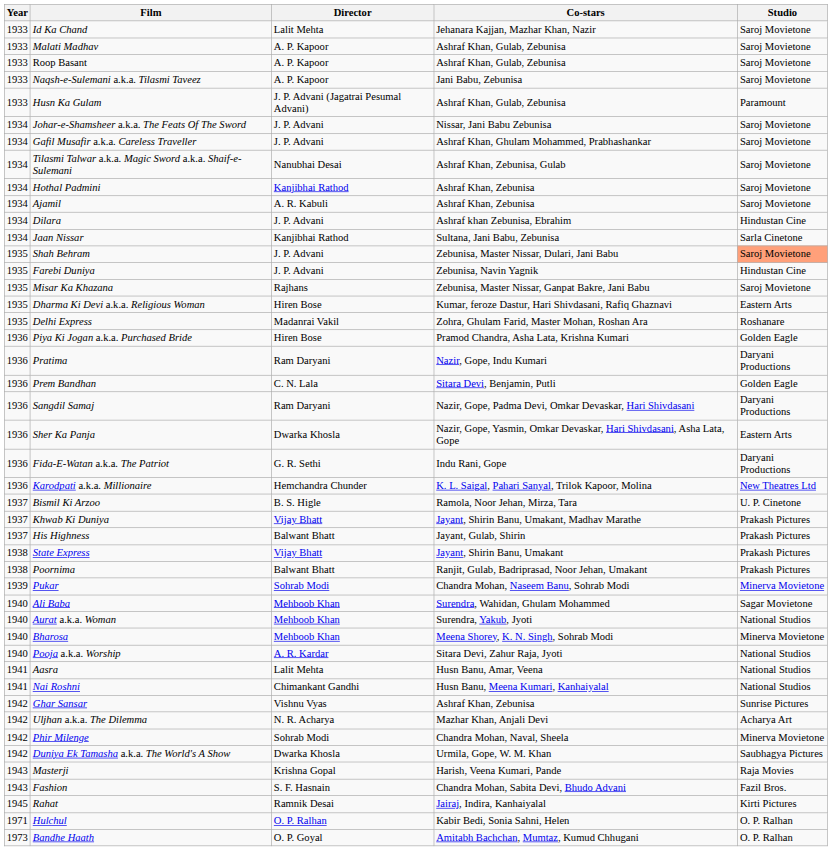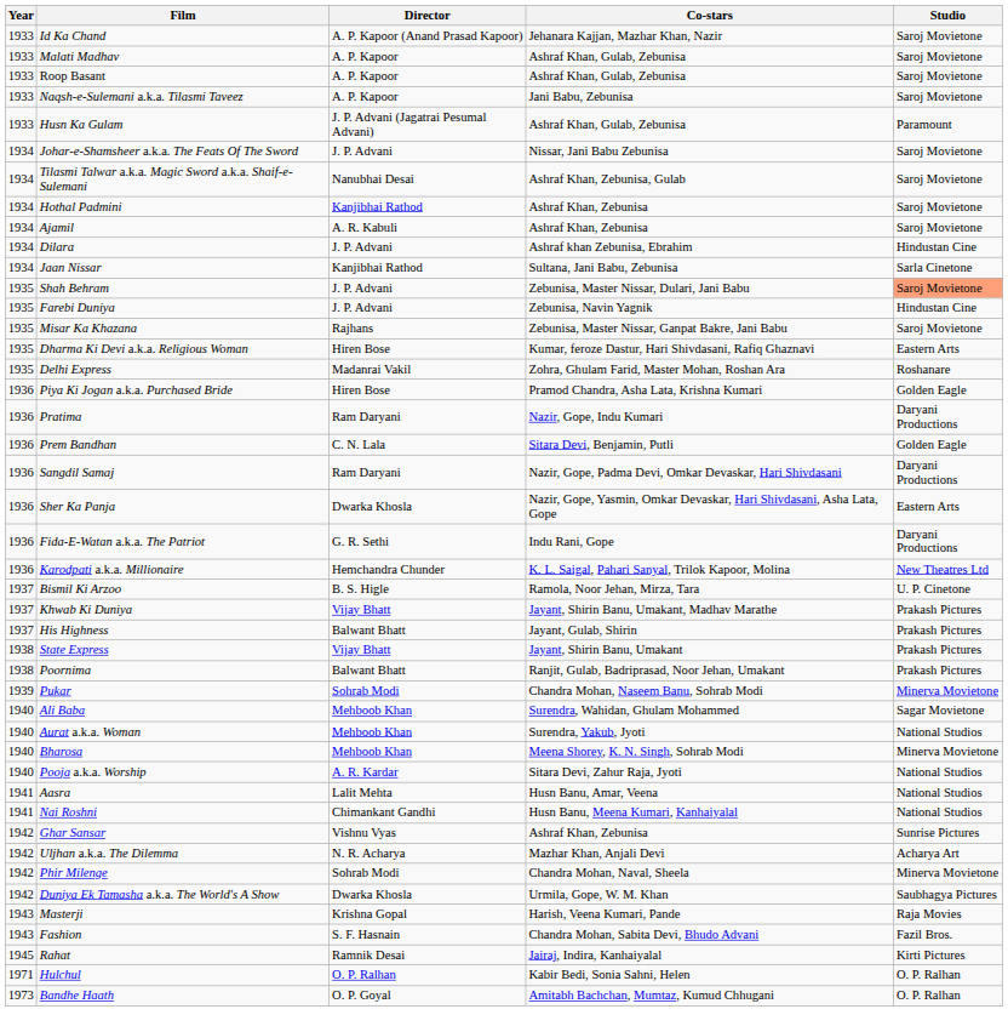 <table class="wikitable">
 <tr>
 <th>Year</th>
 <th>Film</th>
 <th>Director</th>
 <th>Co-stars</th>
 <th>Studio</th>
 </tr>
 <tr>
 <td>1933</td>
 <td><em>Id Ka Chand</em></td>
-<td>Lalit Mehta</td>
+<td>A. P. Kapoor (Anand Prasad Kapoor)</td>
 <td>Jehanara Kajjan, Mazhar Khan, Nazir</td>
 <td>Saroj Movietone</td>
 </tr>
 <tr>
 <td>1933</td>
 <td><em>Malati Madhav</em></td>
 <td>A. P. Kapoor</td>
 <td>Ashraf Khan, Gulab, Zebunisa</td>
 <td>Saroj Movietone</td>
 </tr>
 <tr>
 <td>1933</td>
 <td>Roop Basant</td>
 <td>A. P. Kapoor</td>
 <td>Ashraf Khan, Gulab, Zebunisa</td>
 <td>Saroj Movietone</td>
 </tr>
 <tr>
 <td>1933</td>
 <td><em>Naqsh-e-Sulemani</em> a.k.a. <em>Tilasmi Taveez</em></td>
 <td>A. P. Kapoor</td>
 <td>Jani Babu, Zebunisa</td>
 <td>Saroj Movietone</td>
 </tr>
 <tr>
 <td>1933</td>
 <td><em>Husn Ka Gulam</em></td>
 <td>J. P. Advani (Jagatrai Pesumal Advani)</td>
 <td>Ashraf Khan, Gulab, Zebunisa</td>
 <td>Paramount</td>
 </tr>
 <tr>
 <td>1934</td>
 <td><em>Johar-e-Shamsheer</em> a.k.a. <em>The Feats Of The Sword</em></td>
 <td>J. P. Advani</td>
 <td>Nissar, Jani Babu Zebunisa</td>
-<td>Saroj Movietone</td>
-</tr>
-<tr>
-<td>1934</td>
-<td><em>Gafil Musafir</em> a.k.a. <em>Careless Traveller</em></td>
-<td>J. P. Advani</td>
-<td>Ashraf Khan, Ghulam Mohammed, Prabhashankar</td>
 <td>Saroj Movietone</td>
 </tr>
 <tr>
 <td>1934</td>
 <td><em>Tilasmi Talwar</em> a.k.a. <em>Magic Sword</em> a.k.a. <em>Shaif-e-Sulemani</em></td>
 <td>Nanubhai Desai</td>
 <td>Ashraf Khan, Zebunisa, Gulab</td>
 <td>Saroj Movietone</td>
 </tr>
 <tr>
 <td>1934</td>
 <td><em>Hothal Padmini</em></td>
 <td><a href='#'>Kanjibhai Rathod</a></td>
 <td>Ashraf Khan, Zebunisa</td>
 <td>Saroj Movietone</td>
 </tr>
 <tr>
 <td>1934</td>
 <td><em>Ajamil</em></td>
 <td>A. R. Kabuli</td>
 <td>Ashraf Khan, Zebunisa</td>
 <td>Saroj Movietone</td>
 </tr>
 <tr>
 <td>1934</td>
 <td><em>Dilara</em></td>
 <td>J. P. Advani</td>
 <td>Ashraf khan Zebunisa, Ebrahim</td>
 <td>Hindustan Cine</td>
 </tr>
 <tr>
 <td>1934</td>
 <td><em>Jaan Nissar</em></td>
 <td>Kanjibhai Rathod</td>
 <td>Sultana, Jani Babu, Zebunisa</td>
 <td>Sarla Cinetone</td>
 </tr>
 <tr>
 <td>1935</td>
 <td><em>Shah Behram</em></td>
 <td>J. P. Advani</td>
 <td>Zebunisa, Master Nissar, Dulari, Jani Babu</td>
 <td style="background: lightsalmon;">Saroj Movietone</td>
 </tr>
 <tr>
 <td>1935</td>
 <td><em>Farebi Duniya</em></td>
 <td>J. P. Advani</td>
 <td>Zebunisa, Navin Yagnik</td>
 <td>Hindustan Cine</td>
 </tr>
 <tr>
 <td>1935</td>
 <td><em>Misar Ka Khazana</em></td>
 <td>Rajhans</td>
 <td>Zebunisa, Master Nissar, Ganpat Bakre, Jani Babu</td>
 <td>Saroj Movietone</td>
 </tr>
 <tr>
 <td>1935</td>
 <td><em>Dharma Ki Devi</em> a.k.a. <em>Religious Woman</em></td>
 <td>Hiren Bose</td>
 <td>Kumar, feroze Dastur, Hari Shivdasani, Rafiq Ghaznavi</td>
 <td>Eastern Arts</td>
 </tr>
 <tr>
 <td>1935</td>
 <td><em>Delhi Express</em></td>
 <td>Madanrai Vakil</td>
 <td>Zohra, Ghulam Farid, Master Mohan, Roshan Ara</td>
 <td>Roshanare</td>
 </tr>
 <tr>
 <td>1936</td>
 <td><em>Piya Ki Jogan</em> a.k.a. <em>Purchased Bride</em></td>
 <td>Hiren Bose</td>
 <td>Pramod Chandra, Asha Lata, Krishna Kumari</td>
 <td>Golden Eagle</td>
 </tr>
 <tr>
 <td>1936</td>
 <td><em>Pratima</em></td>
 <td>Ram Daryani</td>
 <td><a href='#'>Nazir</a>, Gope, Indu Kumari</td>
 <td>Daryani Productions</td>
 </tr>
 <tr>
 <td>1936</td>
 <td><em>Prem Bandhan</em></td>
 <td>C. N. Lala</td>
 <td><a href='#'>Sitara Devi</a>, Benjamin, Putli</td>
 <td>Golden Eagle</td>
 </tr>
 <tr>
 <td>1936</td>
 <td><em>Sangdil Samaj</em></td>
 <td>Ram Daryani</td>
 <td>Nazir, Gope, Padma Devi, Omkar Devaskar, <a href='#'>Hari Shivdasani</a></td>
 <td>Daryani Productions</td>
 </tr>
 <tr>
 <td>1936</td>
 <td><em>Sher Ka Panja</em></td>
 <td>Dwarka Khosla</td>
 <td>Nazir, Gope, Yasmin, Omkar Devaskar, <a href='#'>Hari Shivdasani</a>, Asha Lata, Gope</td>
 <td>Eastern Arts</td>
 </tr>
 <tr>
 <td>1936</td>
 <td><em>Fida-E-Watan</em> a.k.a. <em>The Patriot</em></td>
 <td>G. R. Sethi</td>
 <td>Indu Rani, Gope</td>
 <td>Daryani Productions</td>
 </tr>
 <tr>
 <td>1936</td>
 <td><em><a href='#'>Karodpati</a></em> a.k.a. <em>Millionaire</em></td>
 <td>Hemchandra Chunder</td>
 <td><a href='#'>K. L. Saigal</a>, <a href='#'>Pahari Sanyal</a>, Trilok Kapoor, Molina</td>
 <td><a href='#'>New Theatres Ltd</a></td>
 </tr>
 <tr>
 <td>1937</td>
 <td><em>Bismil Ki Arzoo</em></td>
 <td>B. S. Higle</td>
 <td>Ramola, Noor Jehan, Mirza, Tara</td>
 <td>U. P. Cinetone</td>
 </tr>
 <tr>
 <td>1937</td>
 <td><em>Khwab Ki Duniya</em></td>
 <td><a href='#'>Vijay Bhatt</a></td>
 <td><a href='#'>Jayant</a>, Shirin Banu, Umakant, Madhav Marathe</td>
 <td>Prakash Pictures</td>
 </tr>
 <tr>
 <td>1937</td>
 <td><em>His Highness</em></td>
 <td>Balwant Bhatt</td>
 <td>Jayant, Gulab, Shirin</td>
 <td>Prakash Pictures</td>
 </tr>
 <tr>
 <td>1938</td>
 <td><em><a href='#'>State Express</a></em></td>
 <td><a href='#'>Vijay Bhatt</a></td>
 <td><a href='#'>Jayant</a>, Shirin Banu, Umakant</td>
 <td>Prakash Pictures</td>
 </tr>
 <tr>
 <td>1938</td>
 <td><em>Poornima</em></td>
 <td>Balwant Bhatt</td>
 <td>Ranjit, Gulab, Badriprasad, Noor Jehan, Umakant</td>
 <td>Prakash Pictures</td>
 </tr>
 <tr>
 <td>1939</td>
 <td><em><a href='#'>Pukar</a></em></td>
 <td><a href='#'>Sohrab Modi</a></td>
 <td>Chandra Mohan, <a href='#'>Naseem Banu</a>, Sohrab Modi</td>
 <td><a href='#'>Minerva Movietone</a></td>
 </tr>
 <tr>
 <td>1940</td>
 <td><em><a href='#'>Ali Baba</a></em></td>
 <td><a href='#'>Mehboob Khan</a></td>
 <td><a href='#'>Surendra</a>, Wahidan, Ghulam Mohammed</td>
 <td>Sagar Movietone</td>
 </tr>
 <tr>
 <td>1940</td>
 <td><em><a href='#'>Aurat</a></em> a.k.a. <em>Woman</em></td>
 <td><a href='#'>Mehboob Khan</a></td>
 <td>Surendra, <a href='#'>Yakub</a>, Jyoti</td>
 <td>National Studios</td>
 </tr>
 <tr>
 <td>1940</td>
 <td><em><a href='#'>Bharosa</a></em></td>
 <td><a href='#'>Mehboob Khan</a></td>
 <td><a href='#'>Meena Shorey</a>, <a href='#'>K. N. Singh</a>, Sohrab Modi</td>
 <td>Minerva Movietone</td>
 </tr>
 <tr>
 <td>1940</td>
 <td><em><a href='#'>Pooja</a></em> a.k.a. <em>Worship</em></td>
 <td><a href='#'>A. R. Kardar</a></td>
 <td>Sitara Devi, Zahur Raja, Jyoti</td>
 <td>National Studios</td>
 </tr>
 <tr>
 <td>1941</td>
 <td><em>Aasra</em></td>
 <td>Lalit Mehta</td>
 <td>Husn Banu, Amar, Veena</td>
 <td>National Studios</td>
 </tr>
 <tr>
 <td>1941</td>
 <td><em><a href='#'>Nai Roshni</a></em></td>
 <td>Chimankant Gandhi</td>
 <td>Husn Banu, <a href='#'>Meena Kumari</a>, <a href='#'>Kanhaiyalal</a></td>
 <td>National Studios</td>
 </tr>
 <tr>
 <td>1942</td>
 <td><em><a href='#'>Ghar Sansar</a></em></td>
 <td>Vishnu Vyas</td>
 <td>Ashraf Khan, Zebunisa</td>
 <td>Sunrise Pictures</td>
 </tr>
 <tr>
 <td>1942</td>
 <td><em>Uljhan</em> a.k.a. <em>The Dilemma</em></td>
 <td>N. R. Acharya</td>
 <td>Mazhar Khan, Anjali Devi</td>
 <td>Acharya Art</td>
 </tr>
 <tr>
 <td>1942</td>
 <td><em><a href='#'>Phir Milenge</a></em></td>
 <td>Sohrab Modi</td>
 <td>Chandra Mohan, Naval, Sheela</td>
 <td>Minerva Movietone</td>
 </tr>
 <tr>
 <td>1942</td>
 <td><em><a href='#'>Duniya Ek Tamasha</a></em> a.k.a. <em>The World's A Show</em></td>
 <td>Dwarka Khosla</td>
 <td>Urmila, Gope, W. M. Khan</td>
 <td>Saubhagya Pictures</td>
 </tr>
 <tr>
 <td>1943</td>
 <td><em>Masterji</em></td>
 <td>Krishna Gopal</td>
 <td>Harish, Veena Kumari, Pande</td>
 <td>Raja Movies</td>
 </tr>
 <tr>
 <td>1943</td>
 <td><em>Fashion</em></td>
 <td>S. F. Hasnain</td>
 <td>Chandra Mohan, Sabita Devi, <a href='#'>Bhudo Advani</a></td>
 <td>Fazil Bros.</td>
 </tr>
 <tr>
 <td>1945</td>
 <td><em>Rahat</em></td>
 <td>Ramnik Desai</td>
 <td><a href='#'>Jairaj</a>, Indira, Kanhaiyalal</td>
 <td>Kirti Pictures</td>
 </tr>
 <tr>
 <td>1971</td>
 <td><em><a href='#'>Hulchul</a></em></td>
 <td><a href='#'>O. P. Ralhan</a></td>
 <td>Kabir Bedi, Sonia Sahni, Helen</td>
 <td>O. P. Ralhan</td>
 </tr>
 <tr>
 <td>1973</td>
 <td><em><a href='#'>Bandhe Haath</a></em></td>
 <td>O. P. Goyal</td>
 <td><a href='#'>Amitabh Bachchan</a>, <a href='#'>Mumtaz</a>, Kumud Chhugani</td>
 <td>O. P. Ralhan</td>
 </tr>
 </table>
